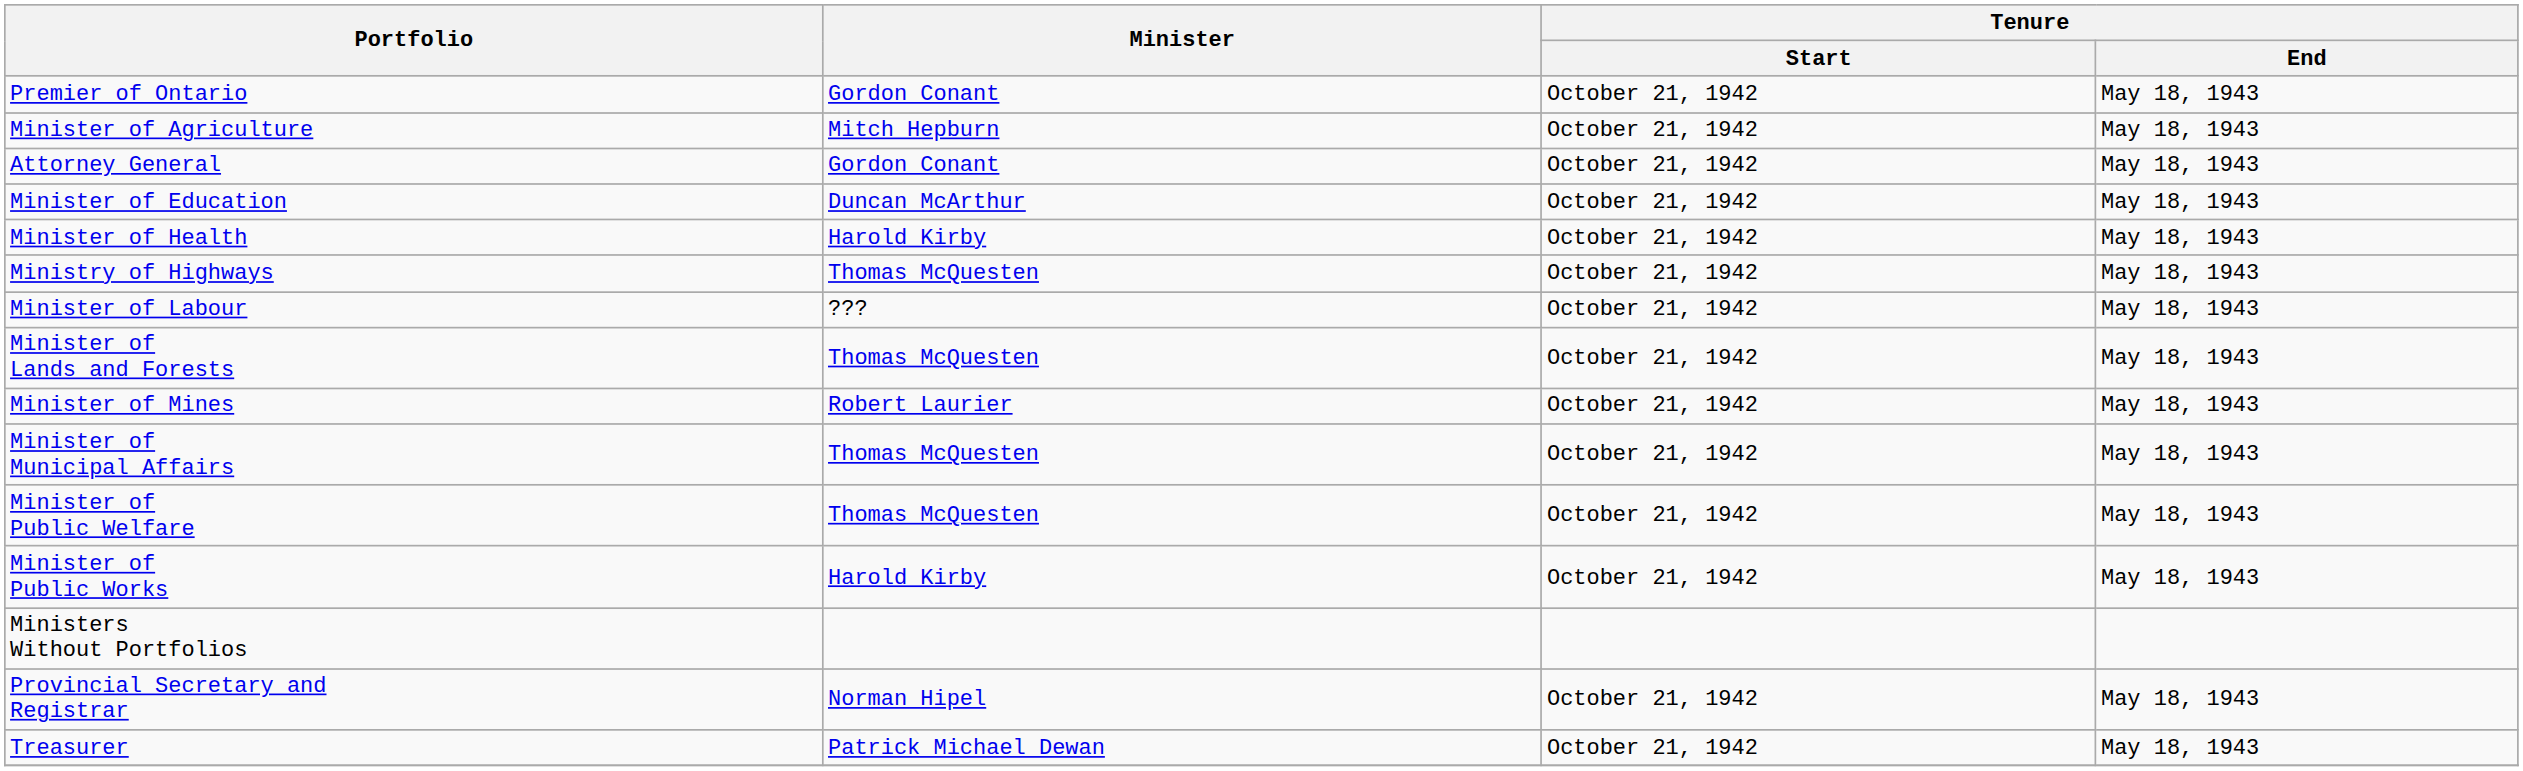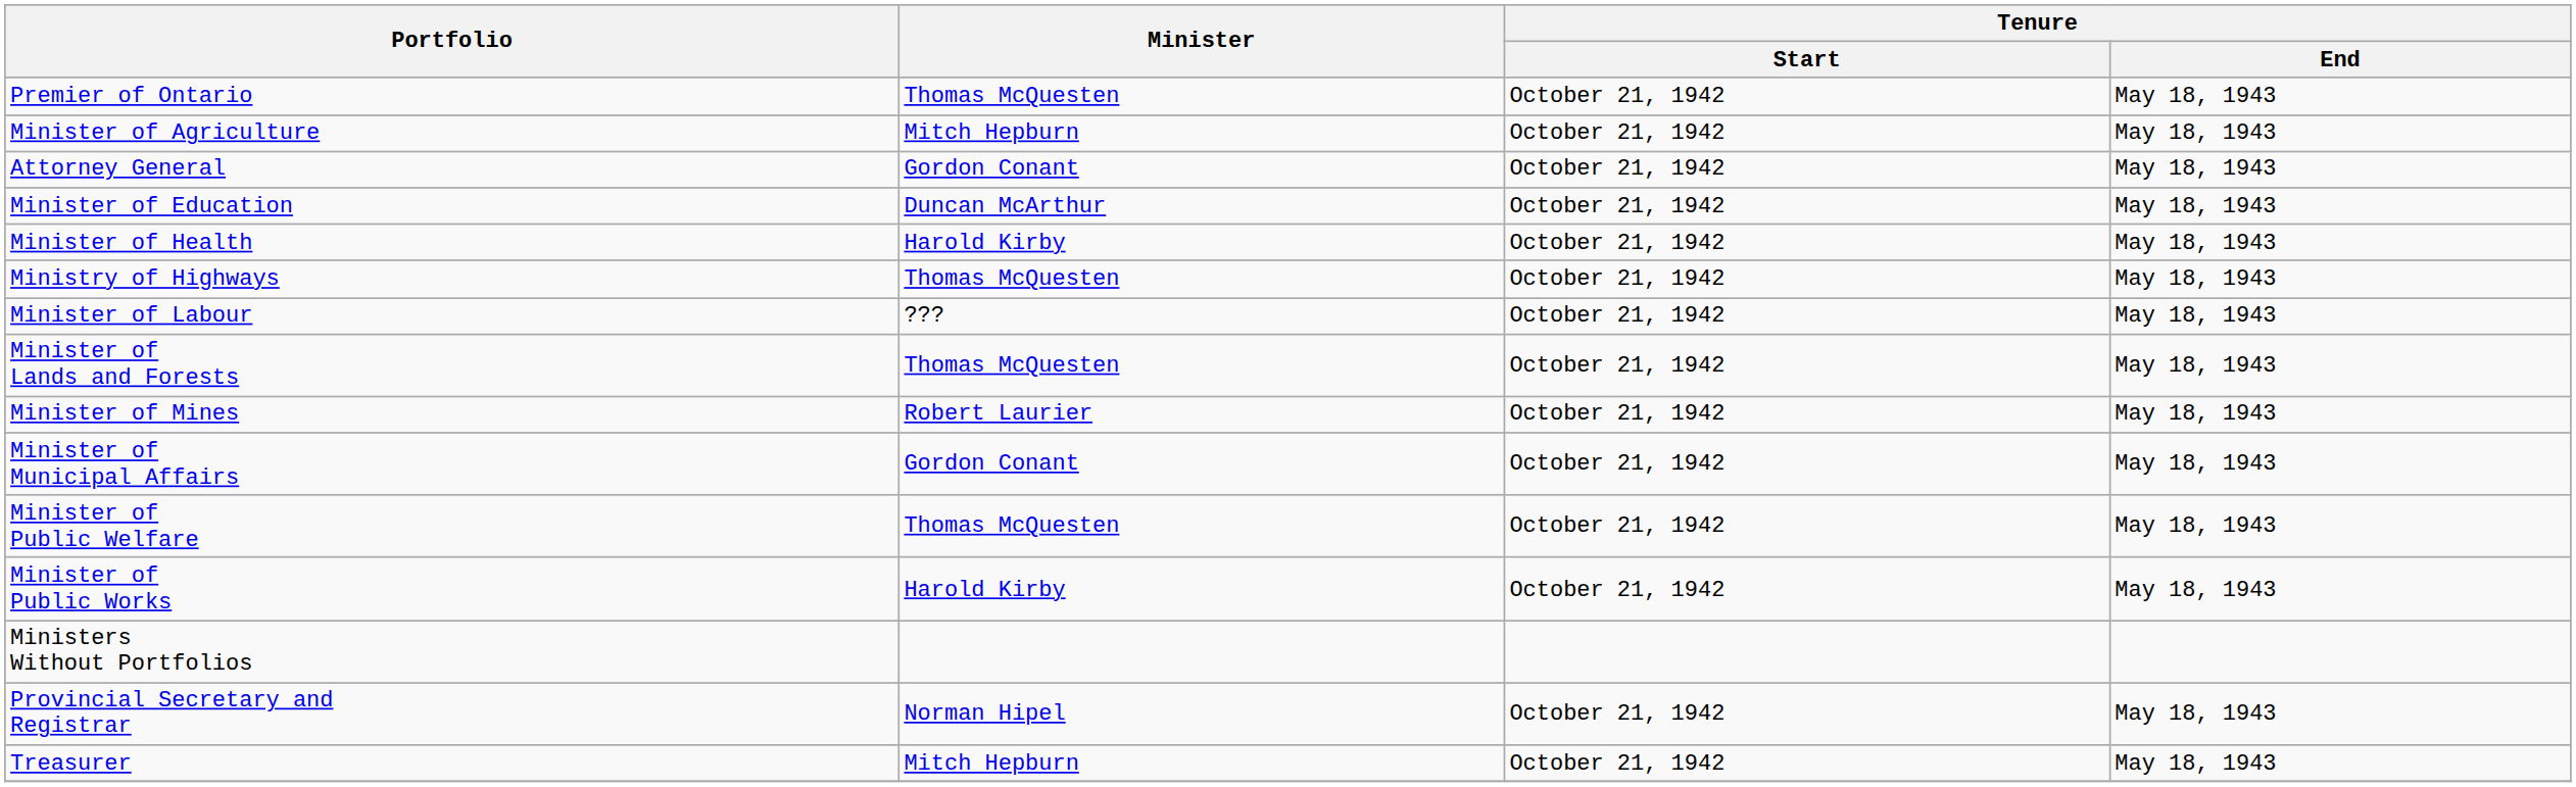 <table class="wikitable" style="width: 75%">
 <tr>
 <th rowspan="2">Portfolio</th>
 <th rowspan="2">Minister</th>
 <th colspan="2">Tenure</th>
 </tr>
 <tr>
 <th>Start</th>
 <th>End</th>
 </tr>
 <tr>
 <td><a href='#'>Premier of Ontario</a></td>
-<td><a href='#'>Gordon Conant</a></td>
+<td><a href='#'>Thomas McQuesten</a></td>
 <td>October 21, 1942</td>
 <td>May 18, 1943</td>
 </tr>
 <tr>
 <td><a href='#'>Minister of Agriculture</a></td>
 <td><a href='#'>Mitch Hepburn</a></td>
 <td>October 21, 1942</td>
 <td>May 18, 1943</td>
 </tr>
 <tr>
 <td><a href='#'>Attorney General</a></td>
 <td><a href='#'>Gordon Conant</a></td>
 <td>October 21, 1942</td>
 <td>May 18, 1943</td>
 </tr>
 <tr>
 <td><a href='#'>Minister of Education</a></td>
 <td><a href='#'>Duncan McArthur</a></td>
 <td>October 21, 1942</td>
 <td>May 18, 1943</td>
 </tr>
 <tr>
 <td><a href='#'>Minister of Health</a></td>
 <td><a href='#'>Harold Kirby</a></td>
 <td>October 21, 1942</td>
 <td>May 18, 1943</td>
 </tr>
 <tr>
 <td><a href='#'>Ministry of Highways</a></td>
 <td><a href='#'>Thomas McQuesten</a></td>
 <td>October 21, 1942</td>
 <td>May 18, 1943</td>
 </tr>
 <tr>
 <td><a href='#'>Minister of Labour</a></td>
 <td>???</td>
 <td>October 21, 1942</td>
 <td>May 18, 1943</td>
 </tr>
 <tr>
 <td><a href='#'>Minister of <br> Lands and Forests</a></td>
 <td><a href='#'>Thomas McQuesten</a></td>
 <td>October 21, 1942</td>
 <td>May 18, 1943</td>
 </tr>
 <tr>
 <td><a href='#'>Minister of Mines</a></td>
 <td><a href='#'>Robert Laurier</a></td>
 <td>October 21, 1942</td>
 <td>May 18, 1943</td>
 </tr>
 <tr>
 <td><a href='#'>Minister of <br> Municipal Affairs</a></td>
-<td><a href='#'>Thomas McQuesten</a></td>
+<td><a href='#'>Gordon Conant</a></td>
 <td>October 21, 1942</td>
 <td>May 18, 1943</td>
 </tr>
 <tr>
 <td><a href='#'>Minister of <br> Public Welfare</a></td>
 <td><a href='#'>Thomas McQuesten</a></td>
 <td>October 21, 1942</td>
 <td>May 18, 1943</td>
 </tr>
 <tr>
 <td><a href='#'>Minister of <br> Public Works</a></td>
 <td><a href='#'>Harold Kirby</a></td>
 <td>October 21, 1942</td>
 <td>May 18, 1943</td>
 </tr>
 <tr>
 <td rowspan="1">Ministers <br> Without Portfolios</td>
 <td></td>
 <td></td>
 <td></td>
 </tr>
 <tr>
 <td><a href='#'>Provincial Secretary and <br> Registrar</a></td>
 <td><a href='#'>Norman Hipel</a></td>
 <td>October 21, 1942</td>
 <td>May 18, 1943</td>
 </tr>
 <tr>
 <td><a href='#'>Treasurer</a></td>
-<td><a href='#'>Patrick Michael Dewan</a></td>
+<td><a href='#'>Mitch Hepburn</a></td>
 <td>October 21, 1942</td>
 <td>May 18, 1943</td>
 </tr>
 <tr>
 </tr>
 </table>
